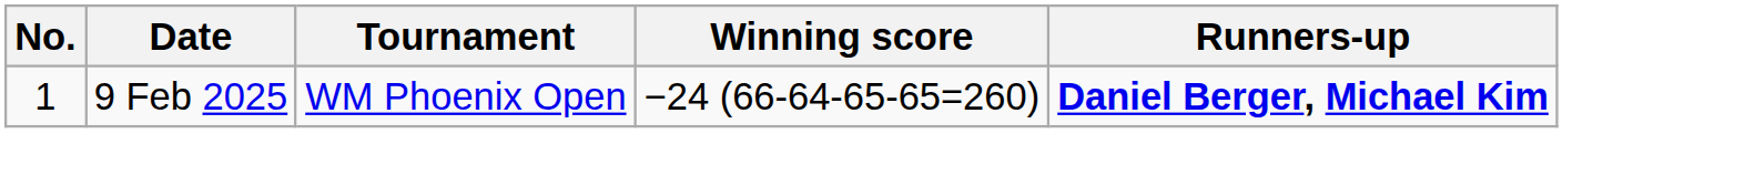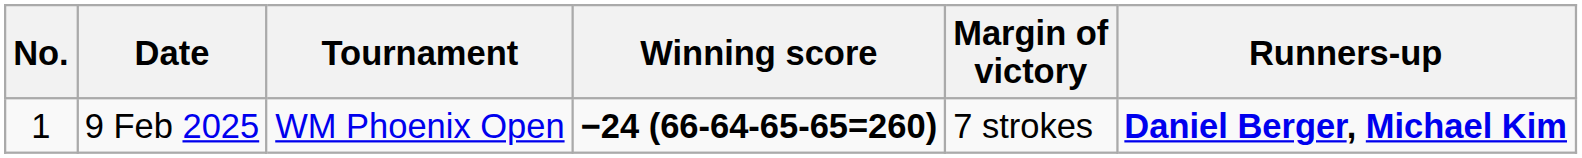 <table class="wikitable" style="font-size:95%;">
 <tr>
 <th>No.</th>
 <th>Date</th>
 <th>Tournament</th>
 <th>Winning score</th>
+<th>Margin of<br>victory</th>
 <th>Runners-up</th>
 </tr>
 <tr>
 <td align=center>1</td>
 <td align=right>9 Feb <a href='#'>2025</a></td>
 <td><a href='#'>WM Phoenix Open</a></td>
-<td>−24 (66-64-65-65=260)</td>
+<td><strong>−24 (66-64-65-65=260)</strong></td>
+<td>7 strokes</td>
 <td><strong> <a href='#'>Daniel Berger</a>,  <a href='#'>Michael Kim</a></strong></td>
 </tr>
 </table>
